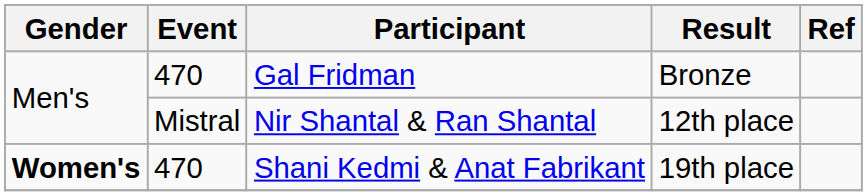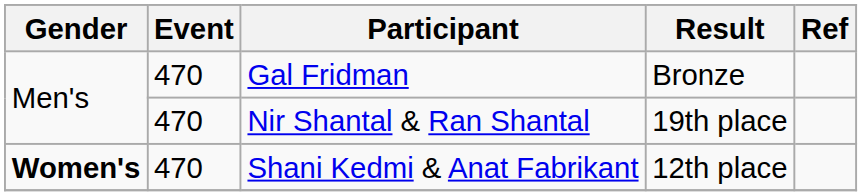 <table class="wikitable" style="font-size: 95%;">
 <tr>
 <th>Gender</th>
 <th>Event</th>
 <th>Participant</th>
 <th>Result</th>
 <th>Ref</th>
 </tr>
 <tr>
 <td rowspan="2">Men's</td>
 <td>470</td>
 <td><a href='#'>Gal Fridman</a></td>
 <td> Bronze</td>
 <td></td>
 </tr>
 <tr>
-<td>Mistral</td>
+<td>470</td>
 <td><a href='#'>Nir Shantal</a> & <a href='#'>Ran Shantal</a></td>
-<td>12th place</td>
+<td>19th place</td>
 <td></td>
 </tr>
 <tr>
 <td><strong>Women's</strong></td>
 <td>470</td>
 <td><a href='#'>Shani Kedmi</a> & <a href='#'>Anat Fabrikant</a></td>
-<td>19th place</td>
+<td>12th place</td>
 <td></td>
 </tr>
 <tr>
 </tr>
 </table>
